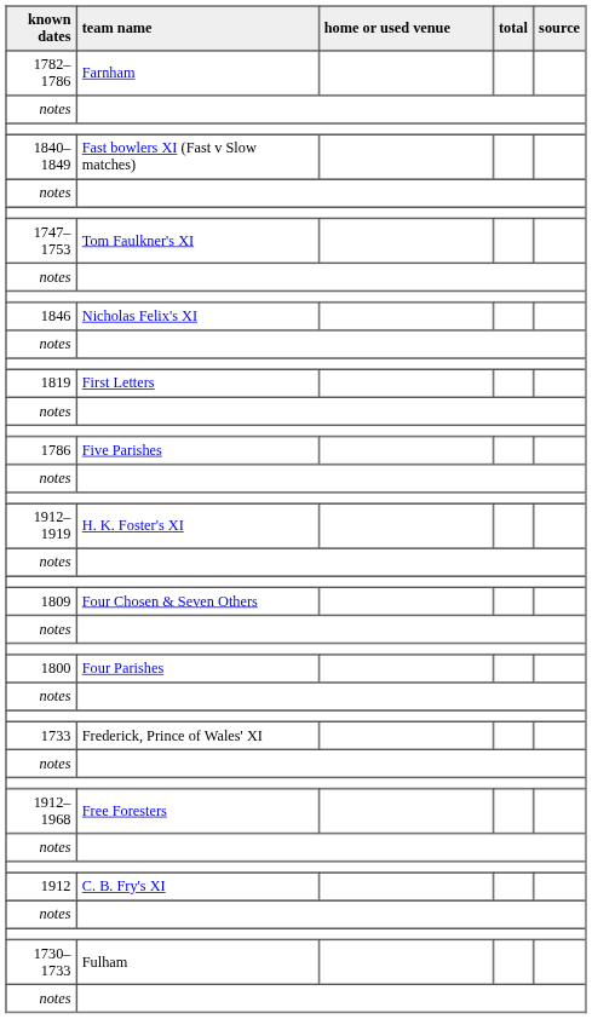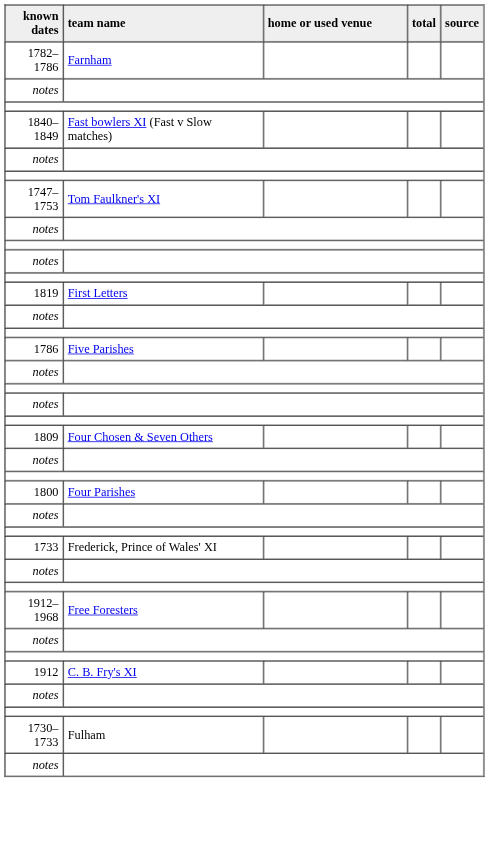 <table border="1" cellpadding="5" cellspacing="0">
 <tr style="background:#efefef;">
 <th style="width:12.5%; text-align:right;">known dates</th>
 <th style="width:45.0%; text-align:left;">team name</th>
 <th style="width:32.5%; text-align:left;">home or used venue</th>
 <th style="width:5.00%; text-align:right;">total</th>
 <th style="width:5.00%; text-align:right;">source</th>
 </tr>
 <tr>
 <td style="text-align:right;">1782–1786</td>
 <td><a href='#'>Farnham</a></td>
 <td></td>
 <td style="text-align:right;"></td>
 <td style="text-align:right;"></td>
 </tr>
 <tr>
 <td style="text-align:right;"><em>notes</em></td>
 <td colspan="4"></td>
 </tr>
 <tr>
 <td colspan="5"></td>
 </tr>
 <tr>
 <td style="text-align:right;">1840–1849</td>
 <td><a href='#'>Fast bowlers XI</a> (Fast v Slow matches)</td>
 <td></td>
 <td style="text-align:right;"></td>
 <td style="text-align:right;"></td>
 </tr>
 <tr>
 <td style="text-align:right;"><em>notes</em></td>
 <td colspan="4"></td>
 </tr>
 <tr>
 <td colspan="5"></td>
 </tr>
 <tr>
 <td style="text-align:right;">1747–1753</td>
 <td><a href='#'>Tom Faulkner's XI</a></td>
 <td></td>
 <td style="text-align:right;"></td>
 <td style="text-align:right;"></td>
 </tr>
 <tr>
 <td style="text-align:right;"><em>notes</em></td>
 <td colspan="4"></td>
 </tr>
 <tr>
 <td colspan="5"></td>
 </tr>
 <tr>
-<td style="text-align:right;">1846</td>
-<td><a href='#'>Nicholas Felix's XI</a></td>
-<td></td>
-<td style="text-align:right;"></td>
-<td style="text-align:right;"></td>
-</tr>
-<tr>
 <td style="text-align:right;"><em>notes</em></td>
 <td colspan="4"></td>
 </tr>
 <tr>
 <td colspan="5"></td>
 </tr>
 <tr>
 <td style="text-align:right;">1819</td>
 <td><a href='#'>First Letters</a></td>
 <td></td>
 <td style="text-align:right;"></td>
 <td style="text-align:right;"></td>
 </tr>
 <tr>
 <td style="text-align:right;"><em>notes</em></td>
 <td colspan="4"></td>
 </tr>
 <tr>
 <td colspan="5"></td>
 </tr>
 <tr>
 <td style="text-align:right;">1786</td>
 <td><a href='#'>Five Parishes</a></td>
 <td></td>
 <td style="text-align:right;"></td>
 <td style="text-align:right;"></td>
 </tr>
 <tr>
 <td style="text-align:right;"><em>notes</em></td>
 <td colspan="4"></td>
 </tr>
 <tr>
 <td colspan="5"></td>
-</tr>
-<tr>
-<td style="text-align:right;">1912–1919</td>
-<td><a href='#'>H. K. Foster's XI</a></td>
-<td></td>
-<td style="text-align:right;"></td>
-<td style="text-align:right;"></td>
 </tr>
 <tr>
 <td style="text-align:right;"><em>notes</em></td>
 <td colspan="4"></td>
 </tr>
 <tr>
 <td colspan="5"></td>
 </tr>
 <tr>
 <td style="text-align:right;">1809</td>
 <td><a href='#'>Four Chosen & Seven Others</a></td>
 <td></td>
 <td style="text-align:right;"></td>
 <td style="text-align:right;"></td>
 </tr>
 <tr>
 <td style="text-align:right;"><em>notes</em></td>
 <td colspan="4"></td>
 </tr>
 <tr>
 <td colspan="5"></td>
 </tr>
 <tr>
 <td style="text-align:right;">1800</td>
 <td><a href='#'>Four Parishes</a></td>
 <td></td>
 <td style="text-align:right;"></td>
 <td style="text-align:right;"></td>
 </tr>
 <tr>
 <td style="text-align:right;"><em>notes</em></td>
 <td colspan="4"></td>
 </tr>
 <tr>
 <td colspan="5"></td>
 </tr>
 <tr>
 <td style="text-align:right;">1733</td>
 <td>Frederick, Prince of Wales' XI</td>
 <td></td>
 <td style="text-align:right;"></td>
 <td style="text-align:right;"></td>
 </tr>
 <tr>
 <td style="text-align:right;"><em>notes</em></td>
 <td colspan="4"></td>
 </tr>
 <tr>
 <td colspan="5"></td>
 </tr>
 <tr>
 <td style="text-align:right;">1912–1968</td>
 <td><a href='#'>Free Foresters</a></td>
 <td></td>
 <td style="text-align:right;"></td>
 <td style="text-align:right;"></td>
 </tr>
 <tr>
 <td style="text-align:right;"><em>notes</em></td>
 <td colspan="4"></td>
 </tr>
 <tr>
 <td colspan="5"></td>
 </tr>
 <tr>
 <td style="text-align:right;">1912</td>
 <td><a href='#'>C. B. Fry's XI</a></td>
 <td></td>
 <td style="text-align:right;"></td>
 <td style="text-align:right;"></td>
 </tr>
 <tr>
 <td style="text-align:right;"><em>notes</em></td>
 <td colspan="4"></td>
 </tr>
 <tr>
 <td colspan="5"></td>
 </tr>
 <tr>
 <td style="text-align:right;">1730–1733</td>
 <td>Fulham</td>
 <td></td>
 <td style="text-align:right;"></td>
 <td style="text-align:right;"></td>
 </tr>
 <tr>
 <td style="text-align:right;"><em>notes</em></td>
 <td colspan="4"></td>
 </tr>
 </table>
